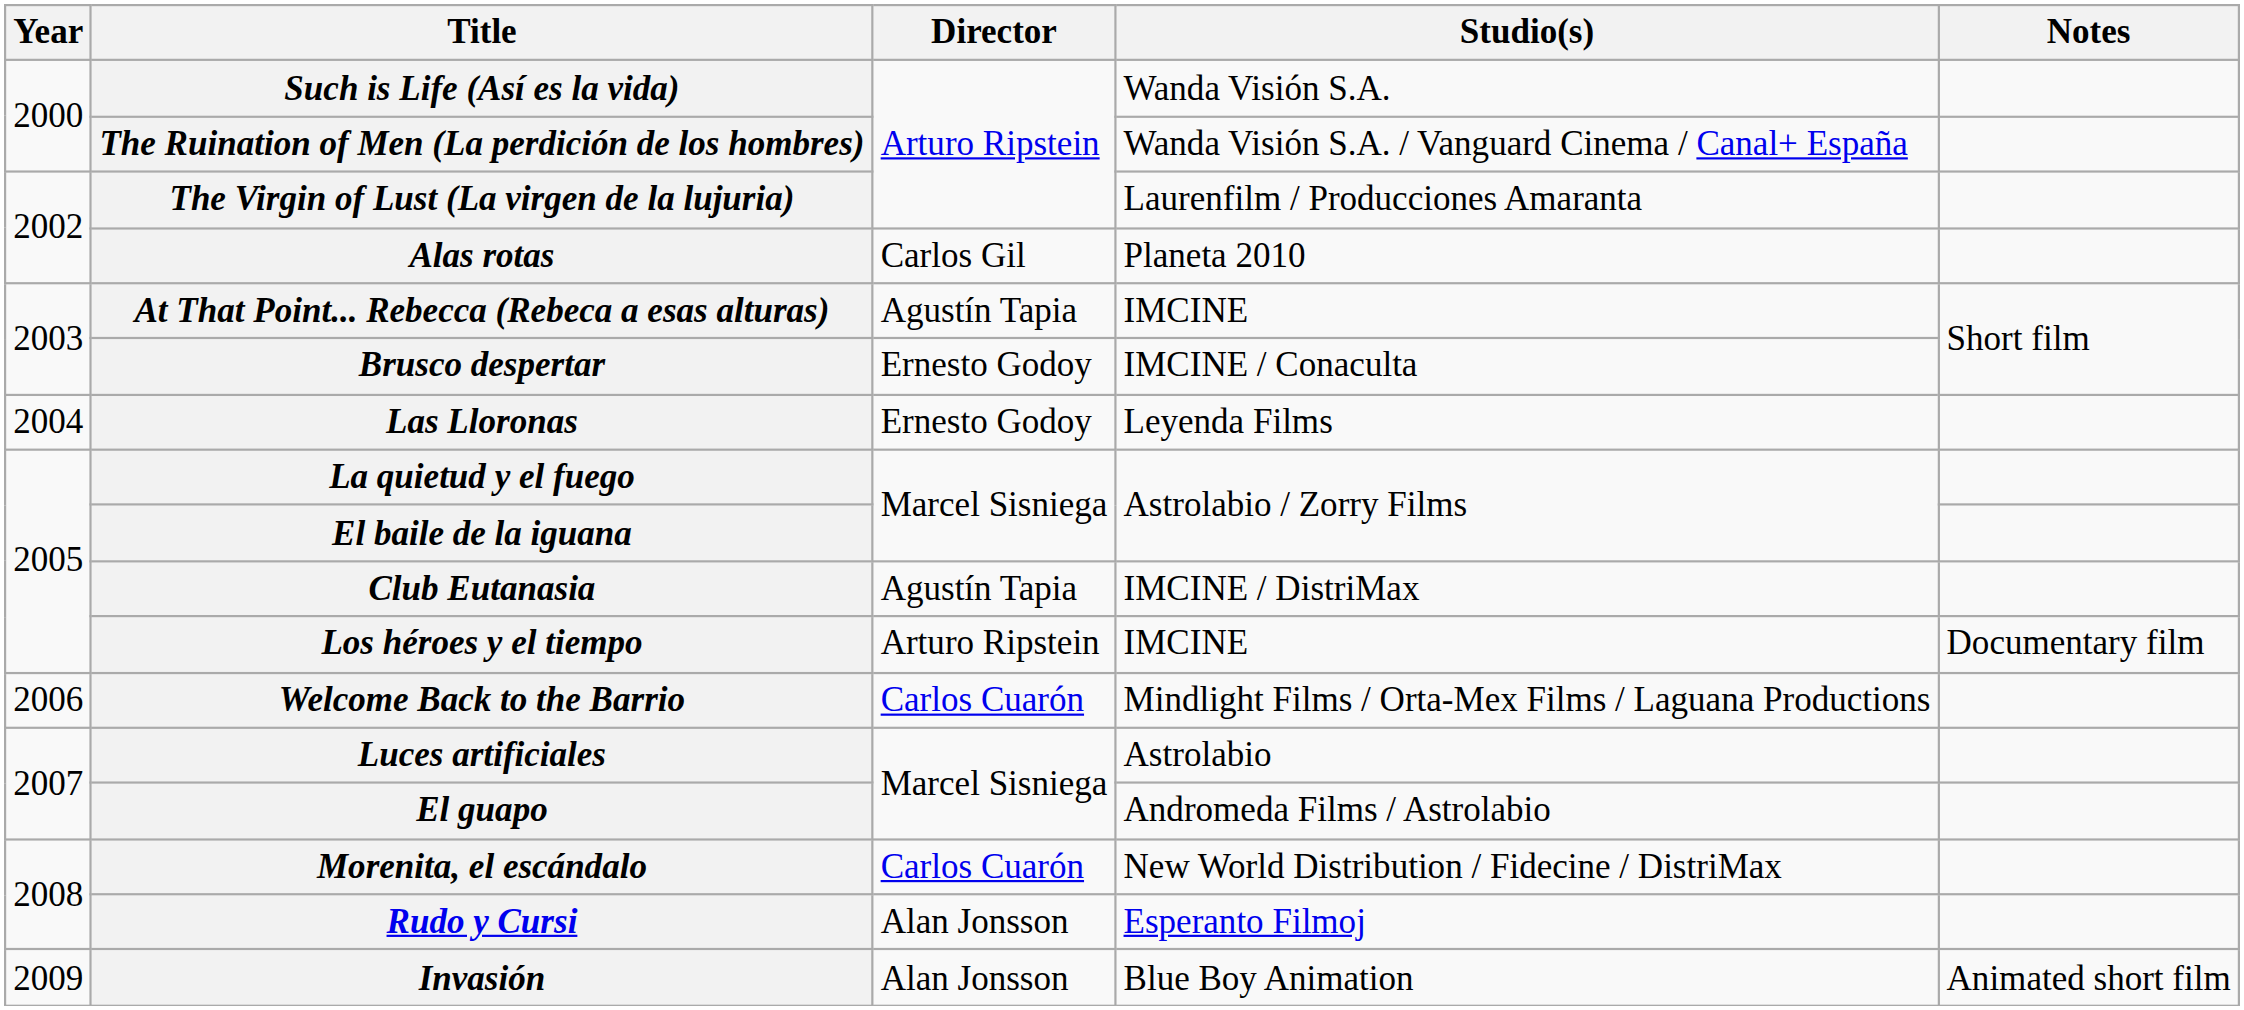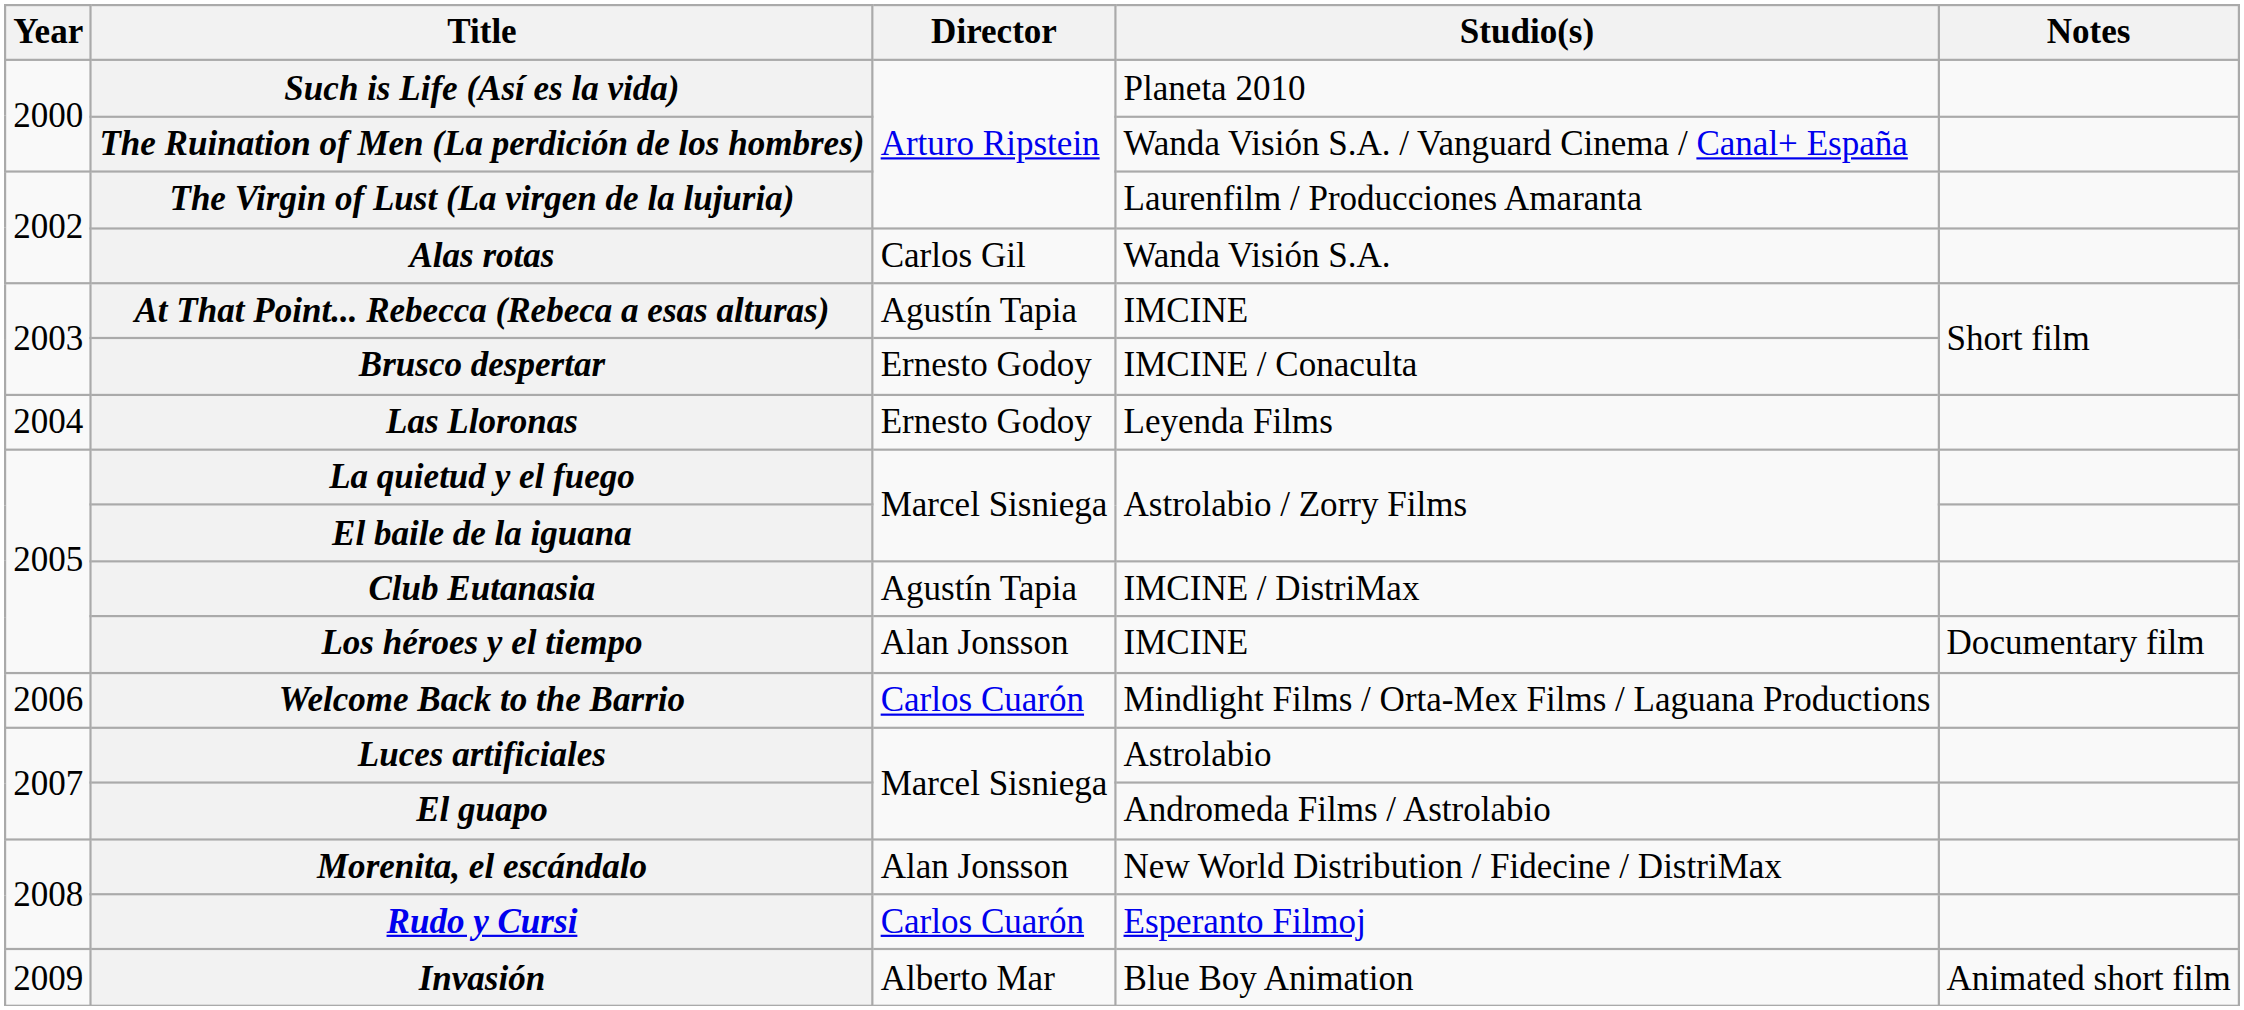 <table class="wikitable sortable">
 <tr>
 <th>Year</th>
 <th>Title</th>
 <th>Director</th>
 <th>Studio(s)</th>
 <th>Notes</th>
 </tr>
 <tr>
 <td rowspan="2">2000</td>
 <th><em>Such is Life (Así es la vida)</em></th>
 <td rowspan="3"><a href='#'>Arturo Ripstein</a></td>
-<td>Wanda Visión S.A.</td>
+<td>Planeta 2010</td>
 <td></td>
 </tr>
 <tr>
 <th><em>The Ruination of Men (La perdición de los hombres)</em></th>
 <td>Wanda Visión S.A. / Vanguard Cinema / <a href='#'>Canal+ España</a></td>
 <td></td>
 </tr>
 <tr>
 <td rowspan="2">2002</td>
 <th><em>The Virgin of Lust (La virgen de la lujuria)</em></th>
 <td>Laurenfilm / Producciones Amaranta</td>
 <td></td>
 </tr>
 <tr>
 <th><em>Alas rotas</em></th>
 <td>Carlos Gil</td>
-<td>Planeta 2010</td>
+<td>Wanda Visión S.A.</td>
 <td></td>
 </tr>
 <tr>
 <td rowspan="2">2003</td>
 <th><em>At That Point... Rebecca (Rebeca a esas alturas)</em></th>
 <td>Agustín Tapia</td>
 <td>IMCINE</td>
 <td rowspan="2">Short film</td>
 </tr>
 <tr>
 <th><em>Brusco despertar</em></th>
 <td>Ernesto Godoy</td>
 <td>IMCINE / Conaculta</td>
 </tr>
 <tr>
 <td>2004</td>
 <th><em>Las Lloronas</em></th>
 <td>Ernesto Godoy</td>
 <td>Leyenda Films</td>
 <td></td>
 </tr>
 <tr>
 <td rowspan="4">2005</td>
 <th><em>La quietud y el fuego</em></th>
 <td rowspan="2">Marcel Sisniega</td>
 <td rowspan="2">Astrolabio / Zorry Films</td>
 <td></td>
 </tr>
 <tr>
 <th><em>El baile de la iguana</em></th>
 <td></td>
 </tr>
 <tr>
 <th><em>Club Eutanasia</em></th>
 <td>Agustín Tapia</td>
 <td>IMCINE / DistriMax</td>
 <td></td>
 </tr>
 <tr>
 <th><em>Los héroes y el tiempo</em></th>
-<td>Arturo Ripstein</td>
+<td>Alan Jonsson</td>
 <td>IMCINE</td>
 <td>Documentary film</td>
 </tr>
 <tr>
 <td>2006</td>
 <th><em>Welcome Back to the Barrio</em></th>
 <td><a href='#'>Carlos Cuarón</a></td>
 <td>Mindlight Films / Orta-Mex Films / Laguana Productions</td>
 <td></td>
 </tr>
 <tr>
 <td rowspan="2">2007</td>
 <th><em>Luces artificiales </em></th>
 <td rowspan="2">Marcel Sisniega</td>
 <td>Astrolabio</td>
 <td></td>
 </tr>
 <tr>
 <th><em>El guapo </em></th>
 <td>Andromeda Films / Astrolabio</td>
 <td></td>
 </tr>
 <tr>
 <td rowspan="2">2008</td>
 <th><em>Morenita, el escándalo</em></th>
-<td><a href='#'>Carlos Cuarón</a></td>
+<td>Alan Jonsson</td>
 <td>New World Distribution / Fidecine / DistriMax</td>
 <td></td>
 </tr>
 <tr>
 <th><em><a href='#'>Rudo y Cursi</a></em></th>
-<td>Alan Jonsson</td>
+<td><a href='#'>Carlos Cuarón</a></td>
 <td><a href='#'>Esperanto Filmoj</a></td>
 <td></td>
 </tr>
 <tr>
 <td>2009</td>
 <th><em>Invasión</em></th>
-<td>Alan Jonsson</td>
+<td>Alberto Mar</td>
 <td>Blue Boy Animation</td>
 <td>Animated short film</td>
 </tr>
 <tr>
 </tr>
 </table>
